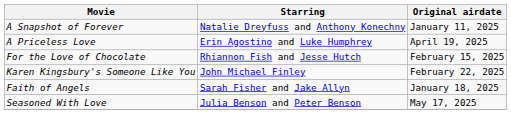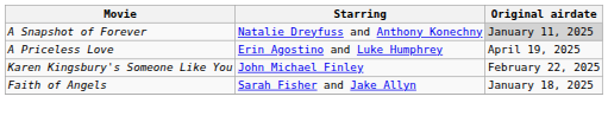 <table class="wikitable sortable">
 <tr>
 <th scope="col" class="unsortable">Movie</th>
 <th scope="col" class="unsortable">Starring</th>
 <th scope="col" class="unsortable">Original airdate</th>
 </tr>
 <tr>
 <td><em>A Snapshot of Forever</em></td>
 <td><a href='#'>Natalie Dreyfuss</a> and <a href='#'>Anthony Konechny</a></td>
-<td>January 11, 2025</td>
+<td style="background: lightgrey;">January 11, 2025</td>
 </tr>
 <tr>
 <td><em>A Priceless Love</em></td>
 <td><a href='#'>Erin Agostino</a> and <a href='#'>Luke Humphrey</a></td>
 <td>April 19, 2025</td>
-</tr>
-<tr>
-<td><em>For the Love of Chocolate</em></td>
-<td><a href='#'>Rhiannon Fish</a> and <a href='#'>Jesse Hutch</a></td>
-<td>February 15, 2025</td>
 </tr>
 <tr>
 <td><em>Karen Kingsbury's Someone Like You</em></td>
 <td><a href='#'>John Michael Finley</a></td>
 <td>February 22, 2025</td>
 </tr>
 <tr>
 <td><em>Faith of Angels</em></td>
 <td><a href='#'>Sarah Fisher</a> and <a href='#'>Jake Allyn</a></td>
 <td>January 18, 2025</td>
 </tr>
 <tr>
-<td><em>Seasoned With Love</em></td>
-<td><a href='#'>Julia Benson</a> and <a href='#'>Peter Benson</a></td>
-<td>May 17, 2025</td>
-</tr>
-<tr>
 </tr>
 </table>
